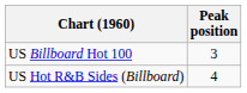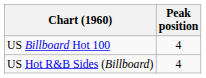 <table class="wikitable sortable">
 <tr>
 <th>Chart (1960)</th>
 <th>Peak<br>position</th>
 </tr>
 <tr>
 <td>US <a href='#'><em>Billboard</em> Hot 100</a></td>
-<td align="center">3</td>
+<td align="center">4</td>
 </tr>
 <tr>
 <td>US <a href='#'>Hot R&B Sides</a> (<em>Billboard</em>)</td>
 <td align="center">4</td>
 </tr>
 </table>
